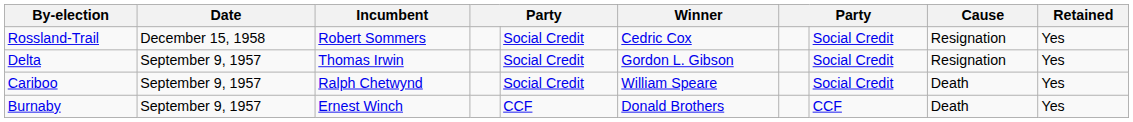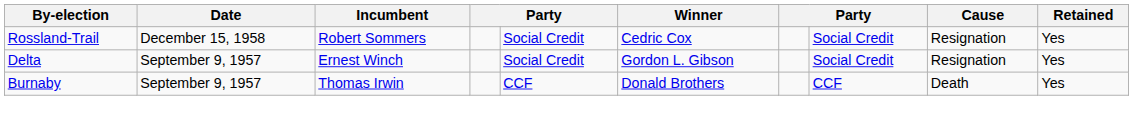 <table class=wikitable style="width:100%">
 <tr>
 <th>By-election</th>
 <th>Date</th>
 <th>Incumbent</th>
 <th colspan=2>Party</th>
 <th>Winner</th>
 <th colspan=2>Party</th>
 <th>Cause</th>
 <th>Retained</th>
 </tr>
 <tr>
 <td><a href='#'>Rossland-Trail</a></td>
 <td>December 15, 1958</td>
 <td><a href='#'>Robert Sommers</a></td>
 <td>    </td>
 <td><a href='#'>Social Credit</a></td>
 <td><a href='#'>Cedric Cox</a></td>
 <td>    </td>
 <td><a href='#'>Social Credit</a></td>
 <td>Resignation</td>
 <td>Yes</td>
 </tr>
 <tr>
 <td><a href='#'>Delta</a></td>
 <td>September 9, 1957</td>
-<td><a href='#'>Thomas Irwin</a></td>
+<td><a href='#'>Ernest Winch</a></td>
 <td>    </td>
 <td><a href='#'>Social Credit</a></td>
 <td><a href='#'>Gordon L. Gibson</a></td>
 <td>    </td>
 <td><a href='#'>Social Credit</a></td>
 <td>Resignation</td>
 <td>Yes</td>
 </tr>
 <tr>
-<td><a href='#'>Cariboo</a></td>
-<td>September 9, 1957</td>
-<td><a href='#'>Ralph Chetwynd</a></td>
-<td>    </td>
-<td><a href='#'>Social Credit</a></td>
-<td><a href='#'>William Speare</a></td>
-<td>    </td>
-<td><a href='#'>Social Credit</a></td>
-<td>Death</td>
-<td>Yes</td>
-</tr>
-<tr>
 <td><a href='#'>Burnaby</a></td>
 <td>September 9, 1957</td>
-<td><a href='#'>Ernest Winch</a></td>
+<td><a href='#'>Thomas Irwin</a></td>
 <td>    </td>
 <td><a href='#'>CCF</a></td>
 <td><a href='#'>Donald Brothers</a></td>
 <td>    </td>
 <td><a href='#'>CCF</a></td>
 <td>Death</td>
 <td>Yes</td>
 </tr>
 </table>
